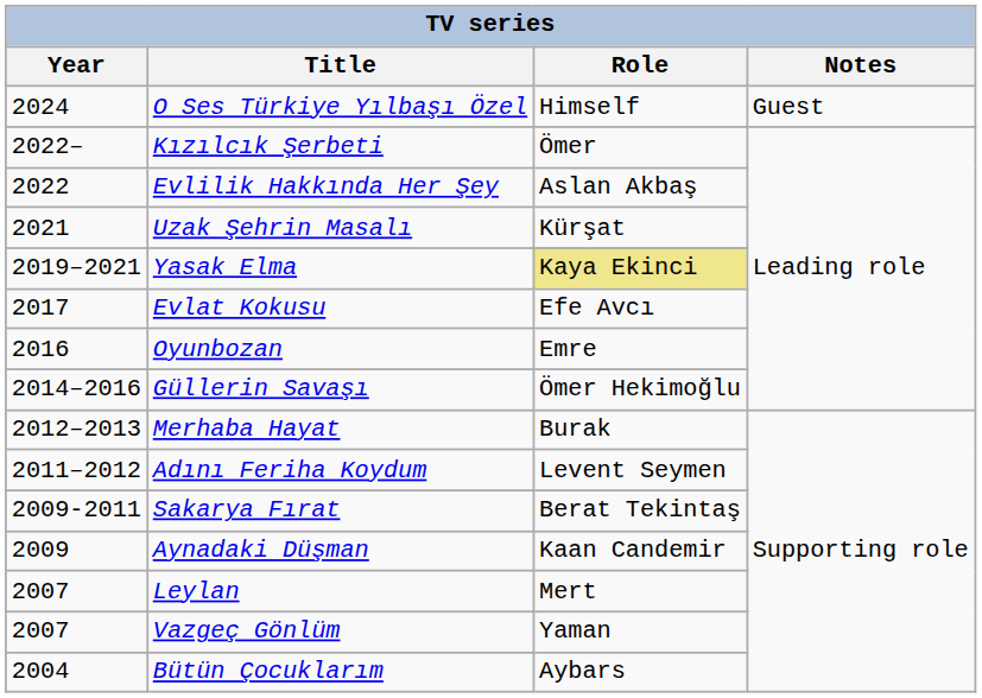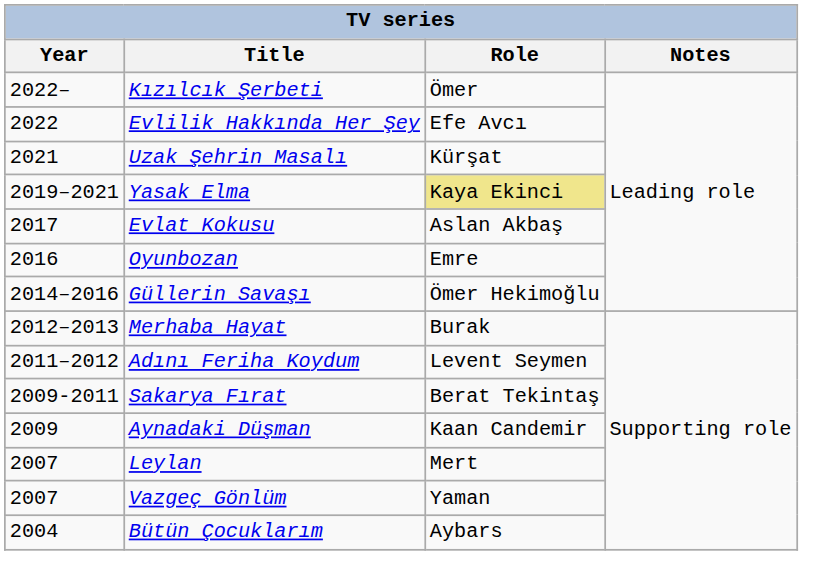 <table class="wikitable" style="font-size: 90%;">
 <tr>
 <th colspan="4" style="background:LightSteelBlue">TV series</th>
 </tr>
 <tr>
 <th>Year</th>
 <th>Title</th>
 <th>Role</th>
 <th>Notes</th>
 </tr>
 <tr>
-<td>2024</td>
-<td><em><a href='#'>O Ses Türkiye Yılbaşı Özel</a></em></td>
-<td>Himself</td>
-<td>Guest</td>
-</tr>
-<tr>
 <td>2022–</td>
 <td><em><a href='#'>Kızılcık Şerbeti</a></em></td>
 <td>Ömer</td>
 <td rowspan="7">Leading role</td>
 </tr>
 <tr>
 <td>2022</td>
 <td><em><a href='#'>Evlilik Hakkında Her Şey</a></em></td>
-<td>Aslan Akbaş</td>
+<td>Efe Avcı</td>
 </tr>
 <tr>
 <td>2021</td>
 <td><em><a href='#'>Uzak Şehrin Masalı</a></em></td>
 <td>Kürşat</td>
 </tr>
 <tr>
 <td>2019–2021</td>
 <td><em><a href='#'>Yasak Elma</a></em></td>
 <td style="background: khaki;">Kaya Ekinci</td>
 </tr>
 <tr>
 <td>2017</td>
 <td><em><a href='#'>Evlat Kokusu</a></em></td>
-<td>Efe Avcı</td>
+<td>Aslan Akbaş</td>
 </tr>
 <tr>
 <td>2016</td>
 <td><em><a href='#'>Oyunbozan</a></em></td>
 <td>Emre</td>
 </tr>
 <tr>
 <td>2014–2016</td>
 <td><em><a href='#'>Güllerin Savaşı</a></em></td>
 <td>Ömer Hekimoğlu</td>
 </tr>
 <tr>
 <td>2012–2013</td>
 <td><em><a href='#'>Merhaba Hayat</a></em></td>
 <td>Burak</td>
 <td rowspan="7">Supporting role</td>
 </tr>
 <tr>
 <td>2011–2012</td>
 <td><em><a href='#'>Adını Feriha Koydum</a></em></td>
 <td>Levent Seymen</td>
 </tr>
 <tr>
 <td>2009-2011</td>
 <td><em><a href='#'>Sakarya Fırat</a></em></td>
 <td>Berat Tekintaş</td>
 </tr>
 <tr>
 <td>2009</td>
 <td><em><a href='#'>Aynadaki Düşman</a></em></td>
 <td>Kaan Candemir</td>
 </tr>
 <tr>
 <td>2007</td>
 <td><em><a href='#'>Leylan</a></em></td>
 <td>Mert</td>
 </tr>
 <tr>
 <td>2007</td>
 <td><em><a href='#'>Vazgeç Gönlüm</a></em></td>
 <td>Yaman</td>
 </tr>
 <tr>
 <td>2004</td>
 <td><em><a href='#'>Bütün Çocuklarım</a></em></td>
 <td>Aybars</td>
 </tr>
 </table>
